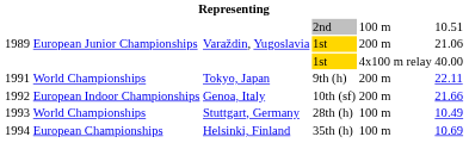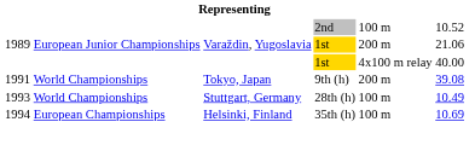 <table>
 <tr>
 <th colspan="6">Representing </th>
 </tr>
 <tr>
 <td rowspan=3>1989</td>
 <td rowspan=3><a href='#'>European Junior Championships</a></td>
 <td rowspan=3><a href='#'>Varaždin</a>, <a href='#'>Yugoslavia</a></td>
 <td bgcolor=silver>2nd</td>
 <td>100 m</td>
-<td>10.51</td>
+<td>10.52</td>
 </tr>
 <tr>
 <td bgcolor=gold>1st</td>
 <td>200 m</td>
 <td>21.06</td>
 </tr>
 <tr>
 <td bgcolor=gold>1st</td>
 <td>4x100 m relay</td>
 <td>40.00</td>
 </tr>
 <tr>
 <td>1991</td>
 <td><a href='#'>World Championships</a></td>
 <td><a href='#'>Tokyo, Japan</a></td>
 <td>9th (h)</td>
 <td>200 m</td>
-<td><a href='#'>22.11</a></td>
-</tr>
-<tr>
-<td>1992</td>
-<td><a href='#'>European Indoor Championships</a></td>
-<td><a href='#'>Genoa, Italy</a></td>
-<td>10th (sf)</td>
-<td>200 m</td>
-<td><a href='#'>21.66</a></td>
+<td><a href='#'>39.08</a></td>
 </tr>
 <tr>
 <td>1993</td>
 <td><a href='#'>World Championships</a></td>
 <td><a href='#'>Stuttgart, Germany</a></td>
 <td>28th (h)</td>
 <td>100 m</td>
 <td><a href='#'>10.49</a></td>
 </tr>
 <tr>
 <td>1994</td>
 <td><a href='#'>European Championships</a></td>
 <td><a href='#'>Helsinki, Finland</a></td>
 <td>35th (h)</td>
 <td>100 m</td>
 <td><a href='#'>10.69</a></td>
 </tr>
 </table>
